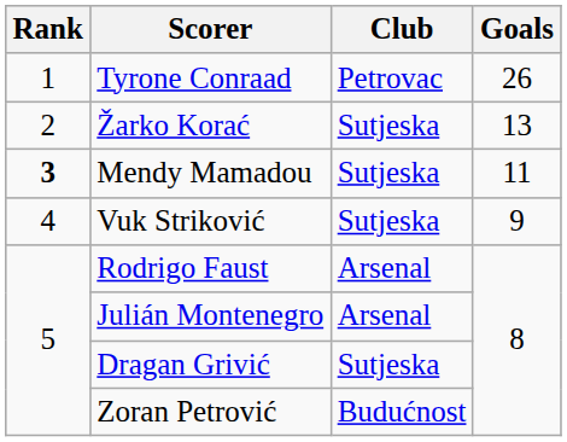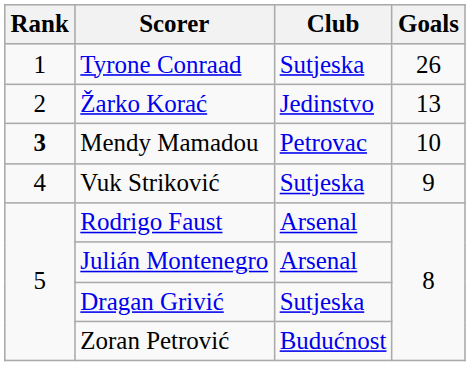 <table class="wikitable" style="text-align:center">
 <tr>
 <th>Rank</th>
 <th>Scorer</th>
 <th>Club</th>
 <th>Goals</th>
 </tr>
 <tr>
 <td>1</td>
 <td align="left"> <a href='#'>Tyrone Conraad</a></td>
-<td align="left"><a href='#'>Petrovac</a></td>
+<td align="left"><a href='#'>Sutjeska</a></td>
 <td>26</td>
 </tr>
 <tr>
 <td>2</td>
 <td align="left"> <a href='#'>Žarko Korać</a></td>
-<td align="left"><a href='#'>Sutjeska</a></td>
+<td align="left"><a href='#'>Jedinstvo</a></td>
 <td>13</td>
 </tr>
 <tr>
 <td><strong>3</strong></td>
 <td align="left"> Mendy Mamadou</td>
-<td align="left"><a href='#'>Sutjeska</a></td>
-<td>11</td>
+<td align="left"><a href='#'>Petrovac</a></td>
+<td>10</td>
 </tr>
 <tr>
 <td>4</td>
 <td align="left"> Vuk Striković</td>
 <td align="left"><a href='#'>Sutjeska</a></td>
 <td>9</td>
 </tr>
 <tr>
 <td rowspan="4">5</td>
 <td align="left"> <a href='#'>Rodrigo Faust</a></td>
 <td align="left"><a href='#'>Arsenal</a></td>
 <td rowspan="4">8</td>
 </tr>
 <tr>
 <td align="left"> <a href='#'>Julián Montenegro</a></td>
 <td align="left"><a href='#'>Arsenal</a></td>
 </tr>
 <tr>
 <td align="left"> <a href='#'>Dragan Grivić</a></td>
 <td align="left"><a href='#'>Sutjeska</a></td>
 </tr>
 <tr>
 <td align="left"> Zoran Petrović</td>
 <td align="left"><a href='#'>Budućnost</a></td>
 </tr>
 </table>
